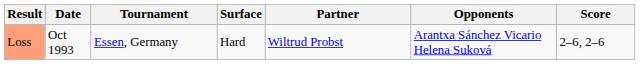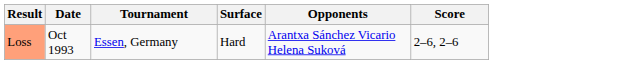 <table class="sortable wikitable">
 <tr>
 <th style="width:40px">Result</th>
 <th style="width:50px">Date</th>
 <th style="width:150px">Tournament</th>
 <th style="width:50px">Surface</th>
-<th style="width:175px">Partner</th>
 <th style="width:175px">Opponents</th>
 <th style="width:90px" class="unsortable">Score</th>
 </tr>
 <tr>
 <td style="background:#ffa07a;">Loss</td>
 <td>Oct 1993</td>
 <td><a href='#'>Essen</a>, Germany</td>
 <td>Hard</td>
-<td> <a href='#'>Wiltrud Probst</a></td>
 <td> <a href='#'>Arantxa Sánchez Vicario</a> <br>  <a href='#'>Helena Suková</a></td>
 <td>2–6, 2–6</td>
 </tr>
 </table>
